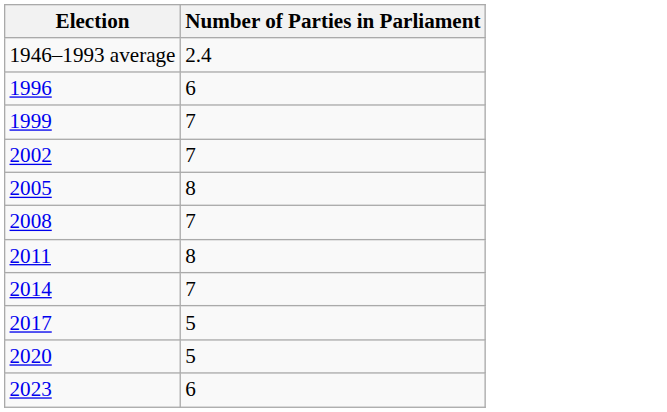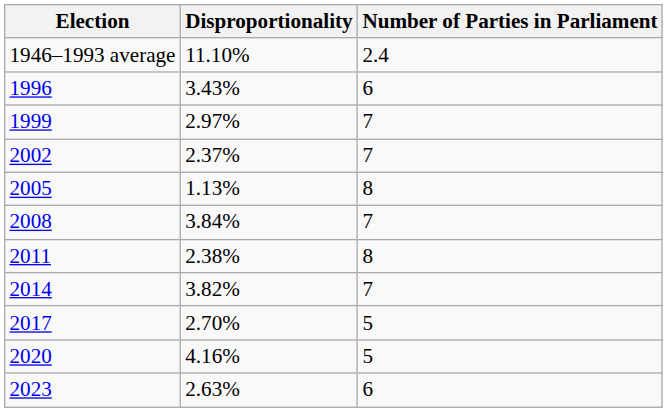 <table class="wikitable">
 <tr>
 <th>Election</th>
+<th>Disproportionality</th>
 <th>Number of Parties in Parliament</th>
 </tr>
 <tr>
 <td>1946–1993 average</td>
+<td>11.10%</td>
 <td>2.4</td>
 </tr>
 <tr>
 <td><a href='#'>1996</a></td>
+<td>3.43%</td>
 <td>6</td>
 </tr>
 <tr>
 <td><a href='#'>1999</a></td>
+<td>2.97%</td>
 <td>7</td>
 </tr>
 <tr>
 <td><a href='#'>2002</a></td>
+<td>2.37%</td>
 <td>7</td>
 </tr>
 <tr>
 <td><a href='#'>2005</a></td>
+<td>1.13%</td>
 <td>8</td>
 </tr>
 <tr>
 <td><a href='#'>2008</a></td>
+<td>3.84%</td>
 <td>7</td>
 </tr>
 <tr>
 <td><a href='#'>2011</a></td>
+<td>2.38%</td>
 <td>8</td>
 </tr>
 <tr>
 <td><a href='#'>2014</a></td>
+<td>3.82%</td>
 <td>7</td>
 </tr>
 <tr>
 <td><a href='#'>2017</a></td>
+<td>2.70%</td>
 <td>5</td>
 </tr>
 <tr>
 <td><a href='#'>2020</a></td>
+<td>4.16%</td>
 <td>5</td>
 </tr>
 <tr>
 <td><a href='#'>2023</a></td>
+<td>2.63%</td>
 <td>6</td>
 </tr>
 </table>
